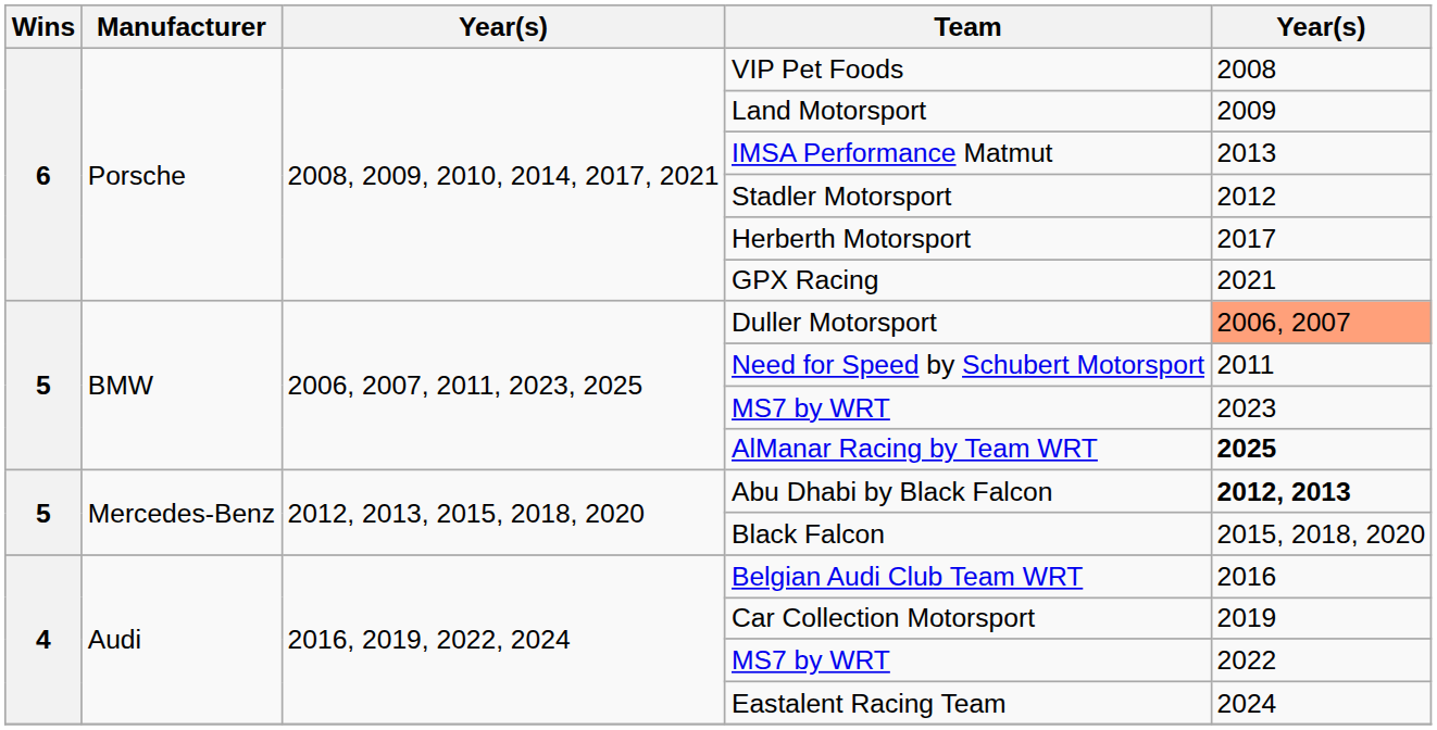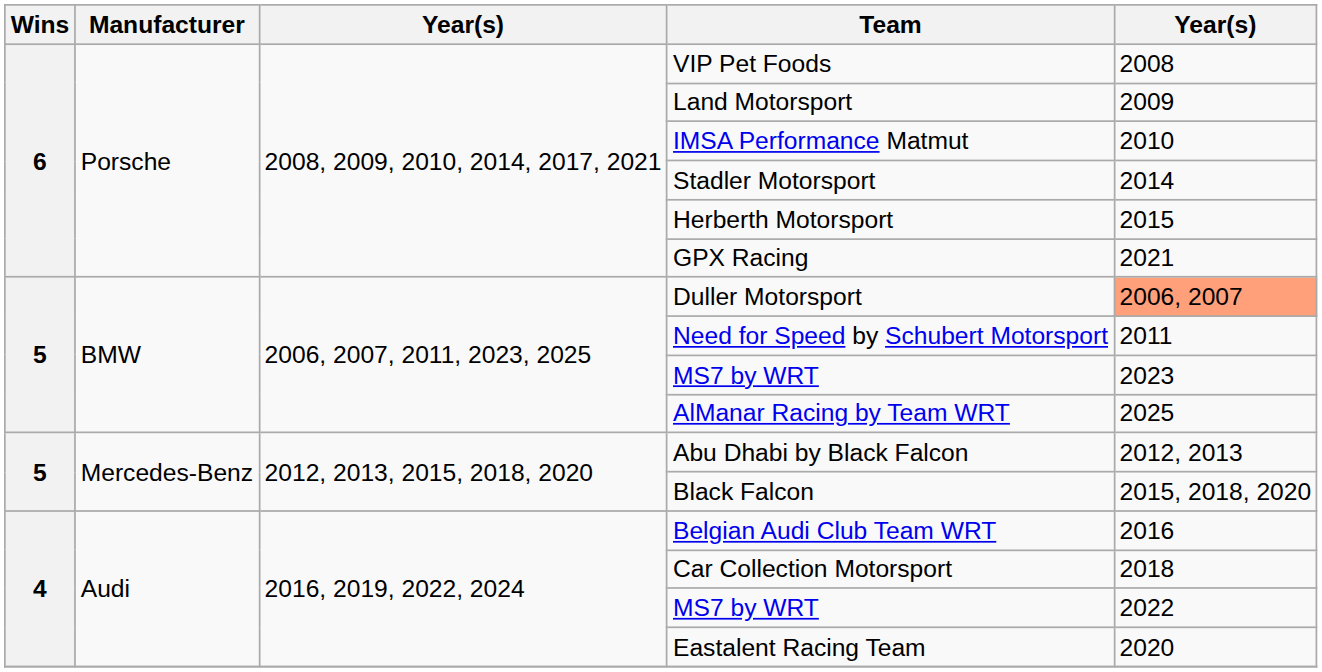 <table class="wikitable" style="font-size: 90%;">
 <tr>
 <th>Wins</th>
 <th>Manufacturer</th>
 <th>Year(s)</th>
 <th>Team</th>
 <th>Year(s)</th>
 </tr>
 <tr>
 <th rowspan=6>6</th>
 <td rowspan=6> Porsche</td>
 <td rowspan=6>2008, 2009, 2010, 2014, 2017, 2021</td>
 <td> VIP Pet Foods</td>
 <td>2008</td>
 </tr>
 <tr>
 <td> Land Motorsport</td>
 <td>2009</td>
 </tr>
 <tr>
 <td> <a href='#'>IMSA Performance</a> Matmut</td>
-<td>2013</td>
+<td>2010</td>
 </tr>
 <tr>
 <td> Stadler Motorsport</td>
-<td>2012</td>
+<td>2014</td>
 </tr>
 <tr>
 <td> Herberth Motorsport</td>
-<td>2017</td>
+<td>2015</td>
 </tr>
 <tr>
 <td> GPX Racing</td>
 <td>2021</td>
 </tr>
 <tr>
 <th rowspan=4>5</th>
 <td rowspan=4> BMW</td>
 <td rowspan=4>2006, 2007, 2011, 2023, 2025</td>
 <td> Duller Motorsport</td>
 <td style="background: lightsalmon;">2006, 2007</td>
 </tr>
 <tr>
 <td> <a href='#'>Need for Speed</a> by <a href='#'>Schubert Motorsport</a></td>
 <td>2011</td>
 </tr>
 <tr>
 <td> <a href='#'>MS7 by WRT</a></td>
 <td>2023</td>
 </tr>
 <tr>
 <td> <a href='#'>AlManar Racing by Team WRT</a></td>
-<td><strong>2025</strong></td>
+<td>2025</td>
 </tr>
 <tr>
 <th rowspan=2>5</th>
 <td rowspan=2> Mercedes-Benz</td>
 <td rowspan=2>2012, 2013, 2015, 2018, 2020</td>
 <td> Abu Dhabi by Black Falcon</td>
-<td><strong>2012, 2013</strong></td>
+<td>2012, 2013</td>
 </tr>
 <tr>
 <td> Black Falcon</td>
 <td>2015, 2018, 2020</td>
 </tr>
 <tr>
 <th rowspan=4>4</th>
 <td rowspan=4> Audi</td>
 <td rowspan=4>2016, 2019, 2022, 2024</td>
 <td> <a href='#'>Belgian Audi Club Team WRT</a></td>
 <td>2016</td>
 </tr>
 <tr>
 <td> Car Collection Motorsport</td>
-<td>2019</td>
+<td>2018</td>
 </tr>
 <tr>
 <td> <a href='#'>MS7 by WRT</a></td>
 <td>2022</td>
 </tr>
 <tr>
 <td> Eastalent Racing Team</td>
-<td>2024</td>
+<td>2020</td>
 </tr>
 <tr>
 </tr>
 </table>
